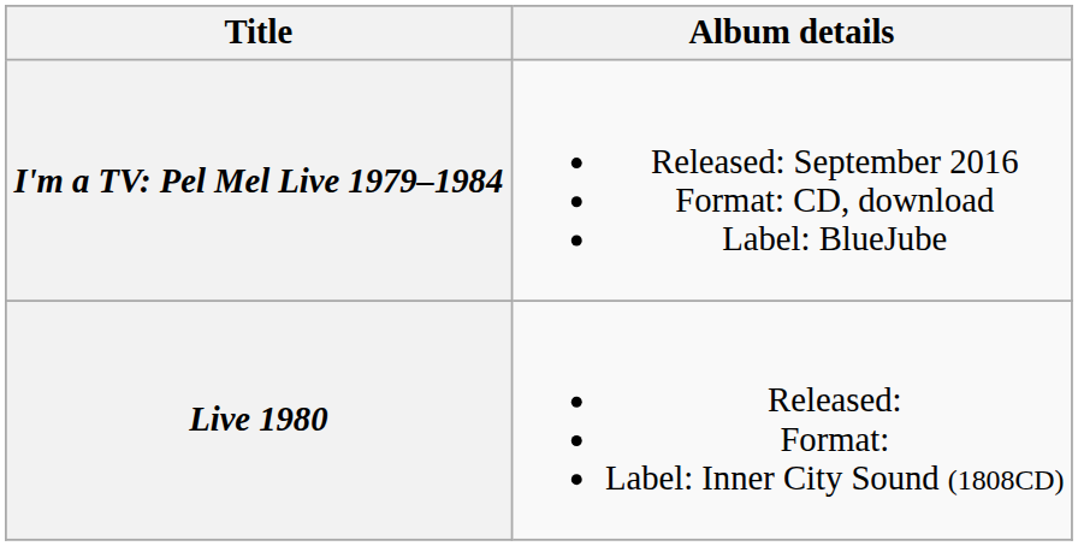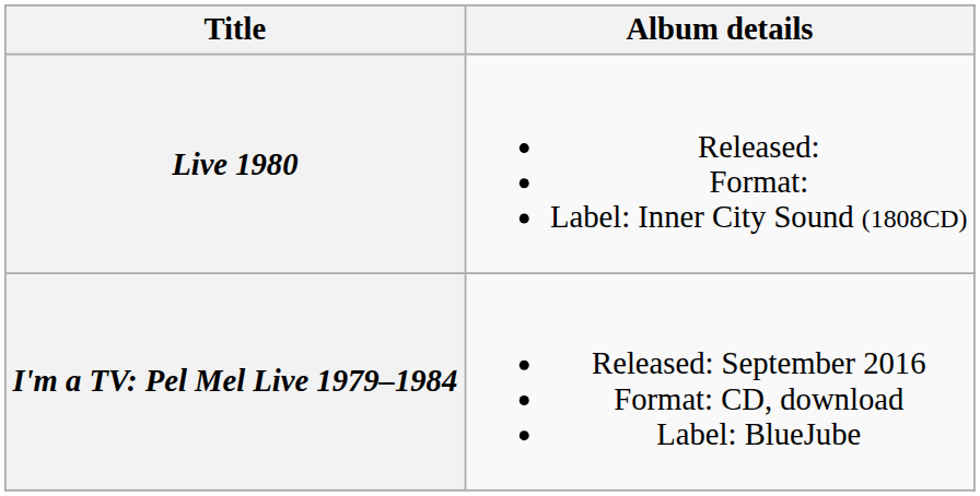 <table class="wikitable plainrowheaders" style="text-align:center;" border="1">
 <tr>
 <th>Title</th>
 <th>Album details</th>
 </tr>
 <tr>
+<th scope="row"><em>Live 1980</em></th>
+<td><br><ul><li>Released:</li><li>Format:</li><li>Label: Inner City Sound <small>(1808CD)</small></li></ul></td>
+</tr>
+<tr>
 <th scope="row"><em>I'm a TV: Pel Mel Live 1979–1984</em></th>
 <td><br><ul><li>Released: September 2016</li><li>Format: CD, download</li><li>Label: BlueJube</li></ul></td>
 </tr>
-<tr>
-<th scope="row"><em>Live 1980</em></th>
-<td><br><ul><li>Released:</li><li>Format:</li><li>Label: Inner City Sound <small>(1808CD)</small></li></ul></td>
-</tr>
 </table>
